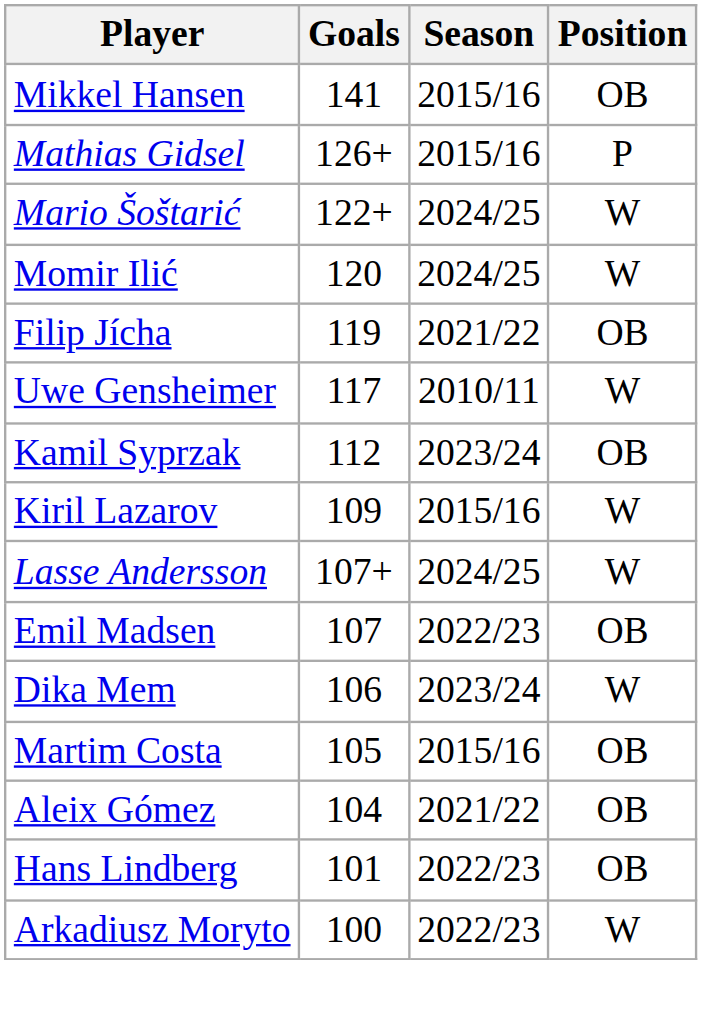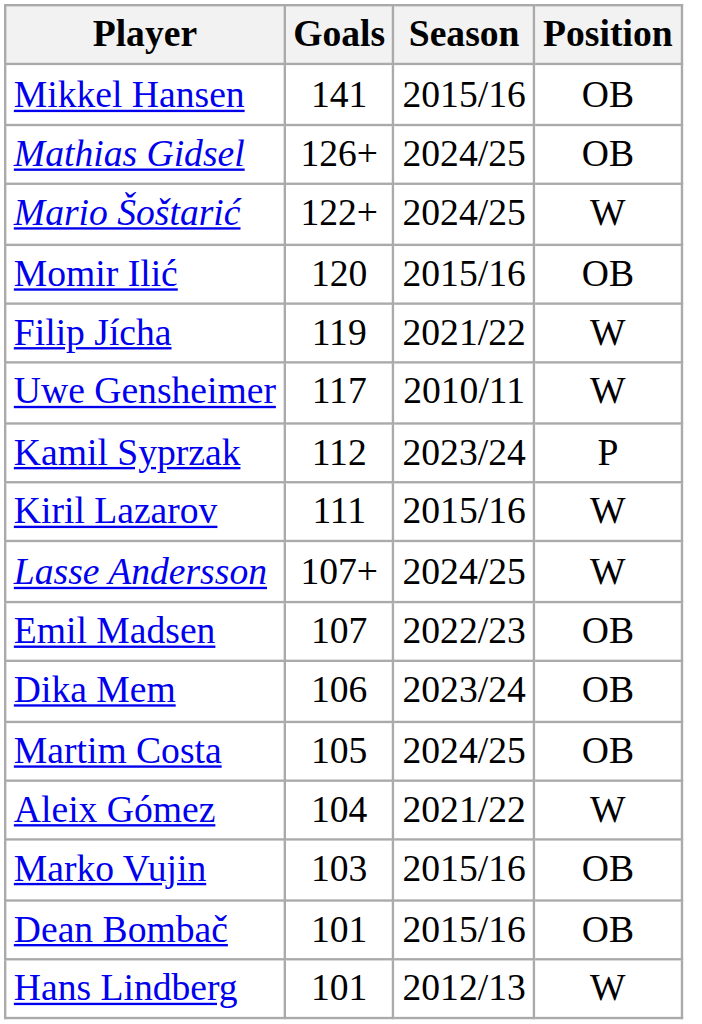 <table class="wikitable sortable" cellspacing="1" cellpadding="3" style="border:1px solid #AAAAAA">
 <tr bgcolor="#EFEFEF">
 <th>Player</th>
 <th>Goals</th>
 <th>Season</th>
 <th>Position</th>
 </tr>
 <tr align="center" bgcolor="#FFFFFF">
 <td align="left"><a href='#'>Mikkel Hansen</a></td>
 <td>141</td>
 <td>2015/16</td>
 <td>OB</td>
 </tr>
 <tr align="center" bgcolor="#FFFFFF">
 <td align="left"><em><a href='#'>Mathias Gidsel</a></em></td>
 <td>126+</td>
-<td>2015/16</td>
-<td>P</td>
+<td>2024/25</td>
+<td>OB</td>
 </tr>
 <tr align="center" bgcolor="#FFFFFF">
 <td align="left"><em><a href='#'>Mario Šoštarić</a></em></td>
 <td>122+</td>
 <td>2024/25</td>
 <td>W</td>
 </tr>
 <tr align="center" bgcolor="#FFFFFF">
 <td align="left"><a href='#'>Momir Ilić</a></td>
 <td>120</td>
-<td>2024/25</td>
-<td>W</td>
+<td>2015/16</td>
+<td>OB</td>
 </tr>
 <tr align="center" bgcolor="#FFFFFF">
 <td align="left"><a href='#'>Filip Jícha</a></td>
 <td>119</td>
 <td>2021/22</td>
-<td>OB</td>
+<td>W</td>
 </tr>
 <tr align="center" bgcolor="#FFFFFF">
 <td align="left"><a href='#'>Uwe Gensheimer</a></td>
 <td>117</td>
 <td>2010/11</td>
 <td>W</td>
 </tr>
 <tr align="center" bgcolor="#FFFFFF">
 <td align="left"><a href='#'>Kamil Syprzak</a></td>
 <td>112</td>
 <td>2023/24</td>
-<td>OB</td>
+<td>P</td>
 </tr>
 <tr align="center" bgcolor="#FFFFFF">
 <td align="left"><a href='#'>Kiril Lazarov</a></td>
-<td>109</td>
+<td>111</td>
 <td>2015/16</td>
 <td>W</td>
 </tr>
 <tr align="center" bgcolor="#FFFFFF">
 <td align="left"><em><a href='#'>Lasse Andersson</a></em></td>
 <td>107+</td>
 <td>2024/25</td>
 <td>W</td>
 </tr>
 <tr align="center" bgcolor="#FFFFFF">
 <td align="left"><a href='#'>Emil Madsen</a></td>
 <td>107</td>
 <td>2022/23</td>
 <td>OB</td>
 </tr>
 <tr align="center" bgcolor="#FFFFFF">
 <td align="left"><a href='#'>Dika Mem</a></td>
 <td>106</td>
 <td>2023/24</td>
-<td>W</td>
+<td>OB</td>
 </tr>
 <tr align="center" bgcolor="#FFFFFF">
 <td align="left"><a href='#'>Martim Costa</a></td>
 <td>105</td>
-<td>2015/16</td>
+<td>2024/25</td>
 <td>OB</td>
 </tr>
 <tr align="center" bgcolor="#FFFFFF">
 <td align="left"><a href='#'>Aleix Gómez</a></td>
 <td>104</td>
 <td>2021/22</td>
+<td>W</td>
+</tr>
+<tr align="center" bgcolor="#FFFFFF">
+<td align="left"><a href='#'>Marko Vujin</a></td>
+<td>103</td>
+<td>2015/16</td>
+<td>OB</td>
+</tr>
+<tr align="center" bgcolor="#FFFFFF">
+<td align="left"><a href='#'>Dean Bombač</a></td>
+<td>101</td>
+<td>2015/16</td>
 <td>OB</td>
 </tr>
 <tr align="center" bgcolor="#FFFFFF">
 <td align="left"><a href='#'>Hans Lindberg</a></td>
 <td>101</td>
-<td>2022/23</td>
-<td>OB</td>
-</tr>
-<tr align="center" bgcolor="#FFFFFF">
-<td align="left"><a href='#'>Arkadiusz Moryto</a></td>
-<td>100</td>
-<td>2022/23</td>
+<td>2012/13</td>
 <td>W</td>
 </tr>
 </table>
